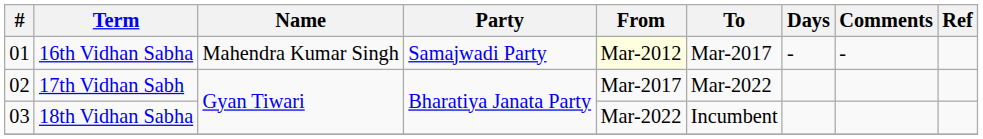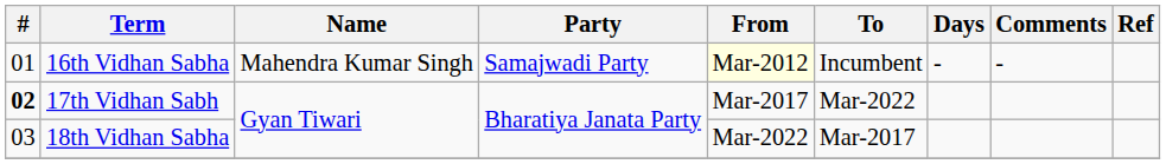 <table class="wikitable sortable">
 <tr>
 <th>#</th>
 <th><a href='#'>Term</a></th>
 <th>Name</th>
 <th>Party</th>
 <th>From</th>
 <th>To</th>
 <th>Days</th>
 <th>Comments</th>
 <th>Ref</th>
 </tr>
 <tr>
 <td>01</td>
 <td><a href='#'>16th Vidhan Sabha</a></td>
 <td>Mahendra Kumar Singh</td>
 <td><a href='#'>Samajwadi Party</a></td>
 <td style="background: lightyellow;">Mar-2012</td>
-<td>Mar-2017</td>
+<td>Incumbent</td>
 <td>-</td>
 <td>-</td>
 <td></td>
 </tr>
 <tr>
-<td>02</td>
+<td><strong>02</strong></td>
 <td><a href='#'>17th Vidhan Sabh</a></td>
 <td rowspan="2"><a href='#'>Gyan Tiwari</a></td>
 <td rowspan="2"><a href='#'>Bharatiya Janata Party</a></td>
 <td>Mar-2017</td>
 <td>Mar-2022</td>
 <td></td>
 <td></td>
 <td></td>
 </tr>
 <tr>
 <td>03</td>
 <td><a href='#'>18th Vidhan Sabha</a></td>
 <td>Mar-2022</td>
-<td>Incumbent</td>
+<td>Mar-2017</td>
 <td></td>
 <td></td>
 <td></td>
 </tr>
 <tr>
 </tr>
 </table>
